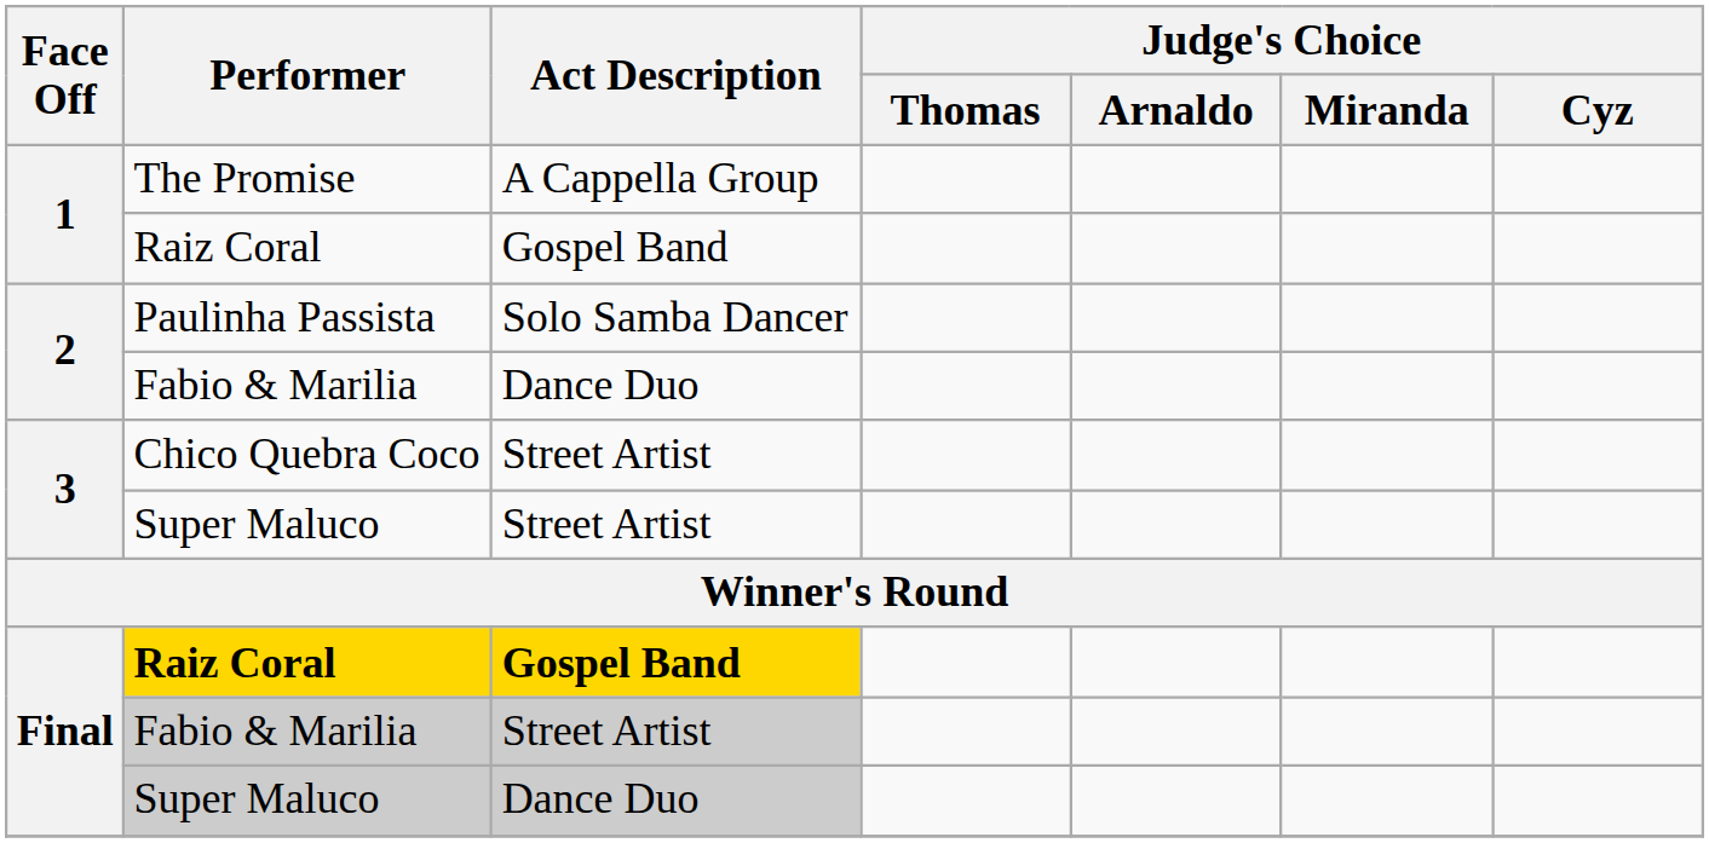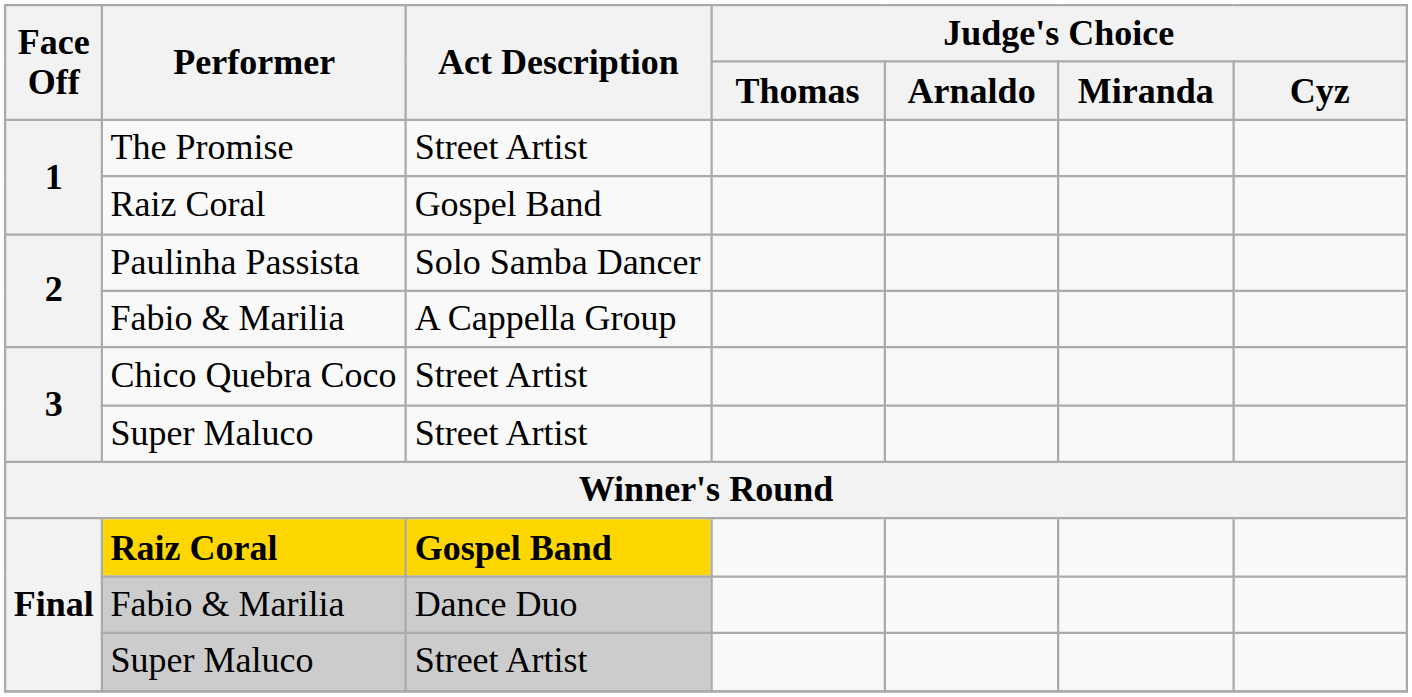 <table class="wikitable" width="100%">
 <tr>
 <th rowspan=2>Face<br>Off</th>
 <th rowspan=2>Performer</th>
 <th rowspan=2>Act Description</th>
 <th colspan=4>Judge's Choice</th>
 </tr>
 <tr>
 <th width="70">Thomas</th>
 <th width="70">Arnaldo</th>
 <th width="70">Miranda</th>
 <th width="70">Cyz</th>
 </tr>
 <tr>
 <th rowspan=2>1</th>
 <td>The Promise</td>
-<td>A Cappella Group</td>
+<td>Street Artist</td>
 <td></td>
 <td></td>
 <td></td>
 <td></td>
 </tr>
 <tr>
 <td>Raiz Coral</td>
 <td>Gospel Band</td>
 <td></td>
 <td></td>
 <td></td>
 <td></td>
 </tr>
 <tr>
 <th rowspan=2>2</th>
 <td>Paulinha Passista</td>
 <td>Solo Samba Dancer</td>
 <td></td>
 <td></td>
 <td></td>
 <td></td>
 </tr>
 <tr>
 <td>Fabio & Marilia</td>
-<td>Dance Duo</td>
+<td>A Cappella Group</td>
 <td></td>
 <td></td>
 <td></td>
 <td></td>
 </tr>
 <tr>
 <th rowspan=2>3</th>
 <td>Chico Quebra Coco</td>
 <td>Street Artist</td>
 <td></td>
 <td></td>
 <td></td>
 <td></td>
 </tr>
 <tr>
 <td>Super Maluco</td>
 <td>Street Artist</td>
 <td></td>
 <td></td>
 <td></td>
 <td></td>
 </tr>
 <tr>
 <th colspan=7>Winner's Round</th>
 </tr>
 <tr>
 <th rowspan=3>Final</th>
 <td bgcolor="FFD700"><strong>Raiz Coral</strong></td>
 <td bgcolor="FFD700"><strong>Gospel Band</strong></td>
 <td></td>
 <td></td>
 <td></td>
 <td></td>
 </tr>
 <tr>
 <td bgcolor="CCCCCC">Fabio & Marilia</td>
-<td bgcolor="CCCCCC">Street Artist</td>
+<td bgcolor="CCCCCC">Dance Duo</td>
 <td></td>
 <td></td>
 <td></td>
 <td></td>
 </tr>
 <tr>
 <td bgcolor="CCCCCC">Super Maluco</td>
-<td bgcolor="CCCCCC">Dance Duo</td>
+<td bgcolor="CCCCCC">Street Artist</td>
 <td></td>
 <td></td>
 <td></td>
 <td></td>
 </tr>
 <tr>
 </tr>
 </table>
